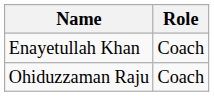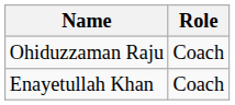 <table class="wikitable">
 <tr>
 <th>Name</th>
 <th>Role</th>
 </tr>
 <tr>
+<td> Ohiduzzaman Raju</td>
+<td>Coach</td>
+</tr>
+<tr>
 <td> Enayetullah Khan</td>
 <td>Coach</td>
 </tr>
-<tr>
-<td> Ohiduzzaman Raju</td>
-<td>Coach</td>
-</tr>
 </table>
